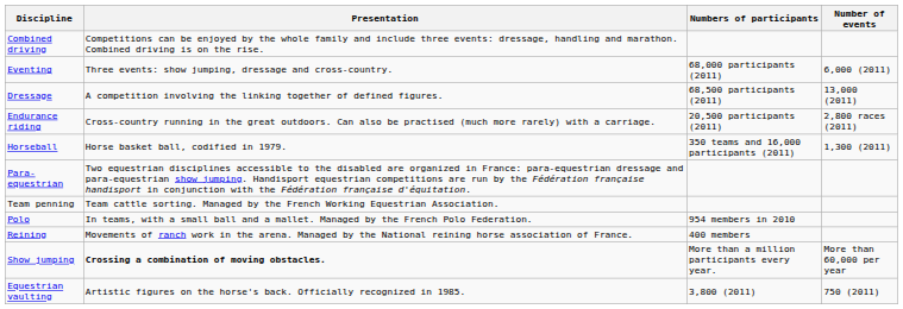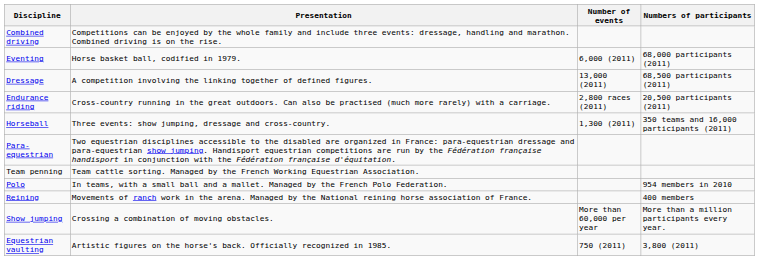 <table class="wikitable">
 <tr>
 <th>Discipline</th>
 <th>Presentation</th>
+<th>Number of events</th>
 <th>Numbers of participants</th>
-<th>Number of events</th>
 </tr>
 <tr>
 <td><a href='#'>Combined driving</a></td>
 <td>Competitions can be enjoyed by the whole family and include three events: dressage, handling and marathon. Combined driving is on the rise.</td>
 <td></td>
 <td></td>
 </tr>
 <tr>
 <td><a href='#'>Eventing</a></td>
-<td>Three events: show jumping, dressage and cross-country.</td>
+<td>Horse basket ball, codified in 1979.</td>
+<td>6,000 (2011)</td>
 <td>68,000 participants (2011)</td>
-<td>6,000 (2011)</td>
 </tr>
 <tr>
 <td><a href='#'>Dressage</a></td>
 <td>A competition involving the linking together of defined figures.</td>
+<td>13,000 (2011)</td>
 <td>68,500 participants (2011)</td>
-<td>13,000 (2011)</td>
 </tr>
 <tr>
 <td><a href='#'>Endurance riding</a></td>
 <td>Cross-country running in the great outdoors. Can also be practised (much more rarely) with a carriage.</td>
+<td>2,800 races (2011)</td>
 <td>20,500 participants (2011)</td>
-<td>2,800 races (2011)</td>
 </tr>
 <tr>
 <td><a href='#'>Horseball</a></td>
-<td>Horse basket ball, codified in 1979.</td>
+<td>Three events: show jumping, dressage and cross-country.</td>
+<td>1,300 (2011)</td>
 <td>350 teams and 16,000 participants (2011)</td>
-<td>1,300 (2011)</td>
 </tr>
 <tr>
 <td><a href='#'>Para-equestrian</a></td>
 <td>Two equestrian disciplines accessible to the disabled are organized in France: para-equestrian dressage and para-equestrian <a href='#'>show jumping</a>. Handisport equestrian competitions are run by the <em>Fédération française handisport</em> in conjunction with the <em>Fédération française d'équitation</em>.</td>
 <td></td>
 <td></td>
 </tr>
 <tr>
 <td>Team penning</td>
 <td>Team cattle sorting. Managed by the French Working Equestrian Association.</td>
 <td></td>
 <td></td>
 </tr>
 <tr>
 <td><a href='#'>Polo</a></td>
 <td>In teams, with a small ball and a mallet. Managed by the French Polo Federation.</td>
+<td></td>
 <td>954 members in 2010</td>
-<td></td>
 </tr>
 <tr>
 <td><a href='#'>Reining</a></td>
 <td>Movements of <a href='#'>ranch</a> work in the arena. Managed by the National reining horse association of France.</td>
+<td></td>
 <td>400 members</td>
-<td></td>
 </tr>
 <tr>
 <td><a href='#'>Show jumping</a></td>
-<td><strong>Crossing a combination of moving obstacles.</strong></td>
+<td>Crossing a combination of moving obstacles.</td>
+<td>More than 60,000 per year</td>
 <td>More than a million participants every year.</td>
-<td>More than 60,000 per year</td>
 </tr>
 <tr>
 <td><a href='#'>Equestrian vaulting</a></td>
 <td>Artistic figures on the horse's back. Officially recognized in 1985.</td>
+<td>750 (2011)</td>
 <td>3,800 (2011)</td>
-<td>750 (2011)</td>
 </tr>
 </table>
